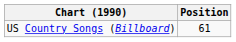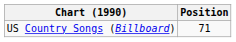 <table class="wikitable sortable">
 <tr>
 <th scope="col">Chart (1990)</th>
 <th scope="col">Position</th>
 </tr>
 <tr>
 <td>US <a href='#'>Country Songs</a> (<em><a href='#'>Billboard</a></em>)</td>
-<td align="center">61</td>
+<td align="center">71</td>
 </tr>
 </table>
